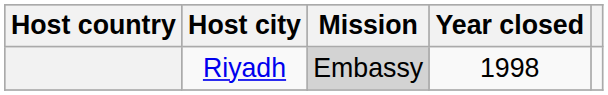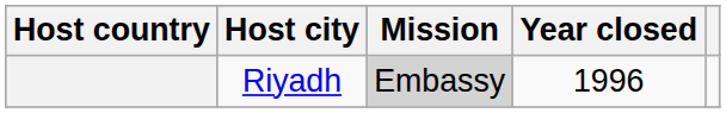 <table class="wikitable plainrowheaders" style="text-align:center;">
 <tr>
 <th scope="col">Host country</th>
 <th scope="col">Host city</th>
 <th scope="col">Mission</th>
 <th scope="col">Year closed</th>
 <th scope="col"></th>
 </tr>
 <tr>
 <th scope="row"></th>
 <td><a href='#'>Riyadh</a></td>
 <td style="background: lightgrey;">Embassy</td>
-<td>1998</td>
+<td>1996</td>
 <td></td>
 </tr>
 </table>
